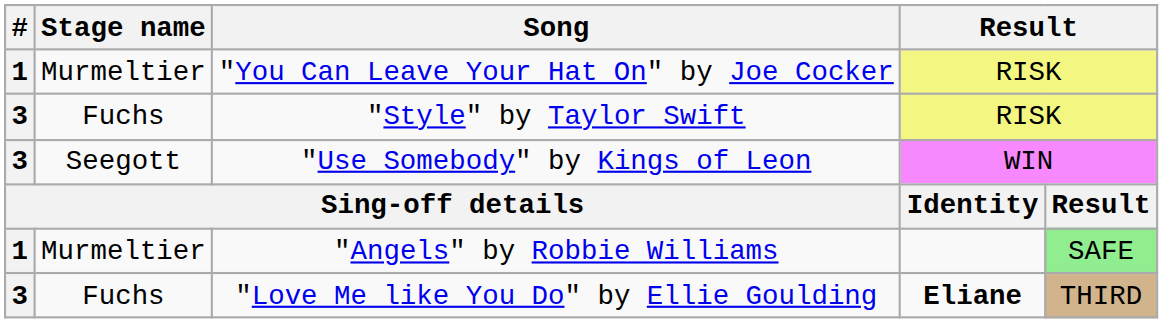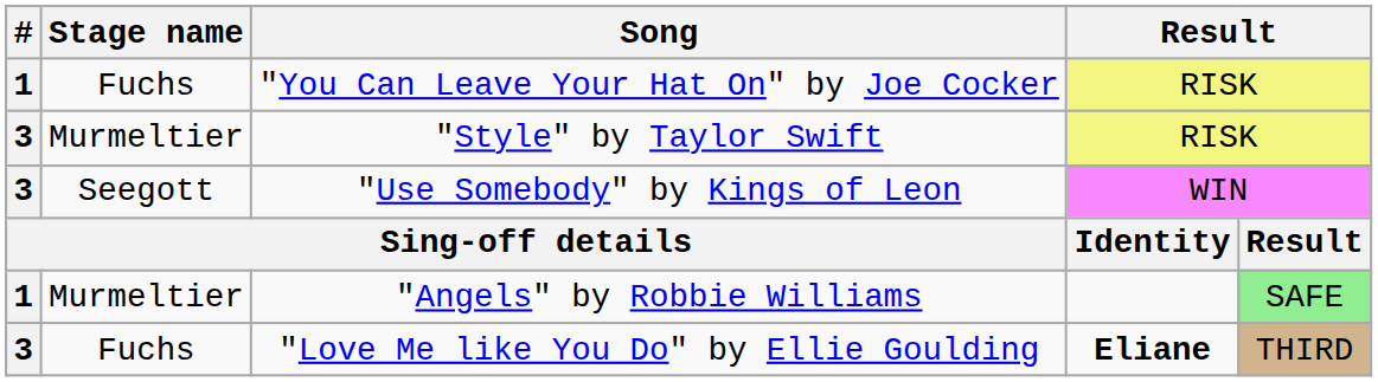 <table class="wikitable plainrowreaders" style="text-align: center">
 <tr>
 <th>#</th>
 <th>Stage name</th>
 <th>Song</th>
 <th colspan=2>Result</th>
 </tr>
 <tr>
 <th>1</th>
-<td>Murmeltier</td>
+<td>Fuchs</td>
 <td>"<a href='#'>You Can Leave Your Hat On</a>" by <a href='#'>Joe Cocker</a></td>
 <td colspan=2 bgcolor="#F3F781">RISK</td>
 </tr>
 <tr>
 <th>3</th>
-<td>Fuchs</td>
+<td>Murmeltier</td>
 <td>"<a href='#'>Style</a>" by <a href='#'>Taylor Swift</a></td>
 <td colspan=2 bgcolor="#F3F781">RISK</td>
 </tr>
 <tr>
 <th>3</th>
 <td>Seegott</td>
 <td>"<a href='#'>Use Somebody</a>" by <a href='#'>Kings of Leon</a></td>
 <td colspan=2 bgcolor="#F888FD">WIN</td>
 </tr>
 <tr>
 <th colspan="3">Sing-off details</th>
 <th>Identity</th>
 <th>Result</th>
 </tr>
 <tr>
 <th>1</th>
 <td>Murmeltier</td>
 <td>"<a href='#'>Angels</a>" by <a href='#'>Robbie Williams</a></td>
 <td></td>
 <td bgcolor="lightgreen">SAFE</td>
 </tr>
 <tr>
 <th>3</th>
 <td>Fuchs</td>
 <td>"<a href='#'>Love Me like You Do</a>" by <a href='#'>Ellie Goulding</a></td>
 <td><strong>Eliane</strong></td>
 <td bgcolor=tan>THIRD</td>
 </tr>
 </table>
